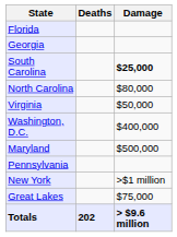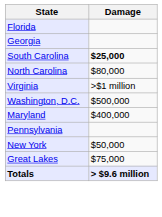 <table class="wikitable sortable" style="width: 250px; font-size: 95%; float: right;" cellpadding="4" cellspacing="0">
 <tr>
 <th scope="col">State</th>
-<th scope="col">Deaths</th>
 <th scope="col">Damage</th>
 </tr>
 <tr>
 <td scope="row" bgcolor="#e6e9ff"><a href='#'>Florida</a></td>
 <td></td>
-<td></td>
 </tr>
 <tr>
 <td scope="row" bgcolor="#e6e9ff"><a href='#'>Georgia</a></td>
 <td></td>
-<td></td>
 </tr>
 <tr>
 <td scope="row" bgcolor="#e6e9ff"><a href='#'>South Carolina</a></td>
-<td></td>
 <td><strong> $25,000</strong></td>
 </tr>
 <tr>
 <td scope="row" bgcolor="#e6e9ff"><a href='#'>North Carolina</a></td>
-<td></td>
 <td> $80,000</td>
 </tr>
 <tr>
 <td scope="row" bgcolor="#e6e9ff"><a href='#'>Virginia</a></td>
-<td></td>
-<td> $50,000</td>
+<td> >$1 million</td>
 </tr>
 <tr>
 <td scope="row" bgcolor="#e6e9ff"><a href='#'>Washington, D.C.</a></td>
-<td></td>
-<td> $400,000</td>
+<td> $500,000</td>
 </tr>
 <tr>
 <td scope="row" bgcolor="#e6e9ff"><a href='#'>Maryland</a></td>
-<td></td>
-<td> $500,000</td>
+<td> $400,000</td>
 </tr>
 <tr>
 <td scope="row" bgcolor="#e6e9ff"><a href='#'>Pennsylvania</a></td>
 <td></td>
-<td></td>
 </tr>
 <tr>
 <td scope="row" bgcolor="#e6e9ff"><a href='#'>New York</a></td>
-<td></td>
-<td> >$1 million</td>
+<td> $50,000</td>
 </tr>
 <tr>
 <td scope="row" bgcolor="#e6e9ff"><a href='#'>Great Lakes</a></td>
-<td></td>
 <td> $75,000</td>
 </tr>
 <tr class="sortbottom" bgcolor="#e6e9ff">
 <td><strong>Totals</strong></td>
-<td><strong>202</strong></td>
 <td><strong>> $9.6 million</strong></td>
 </tr>
 </table>
